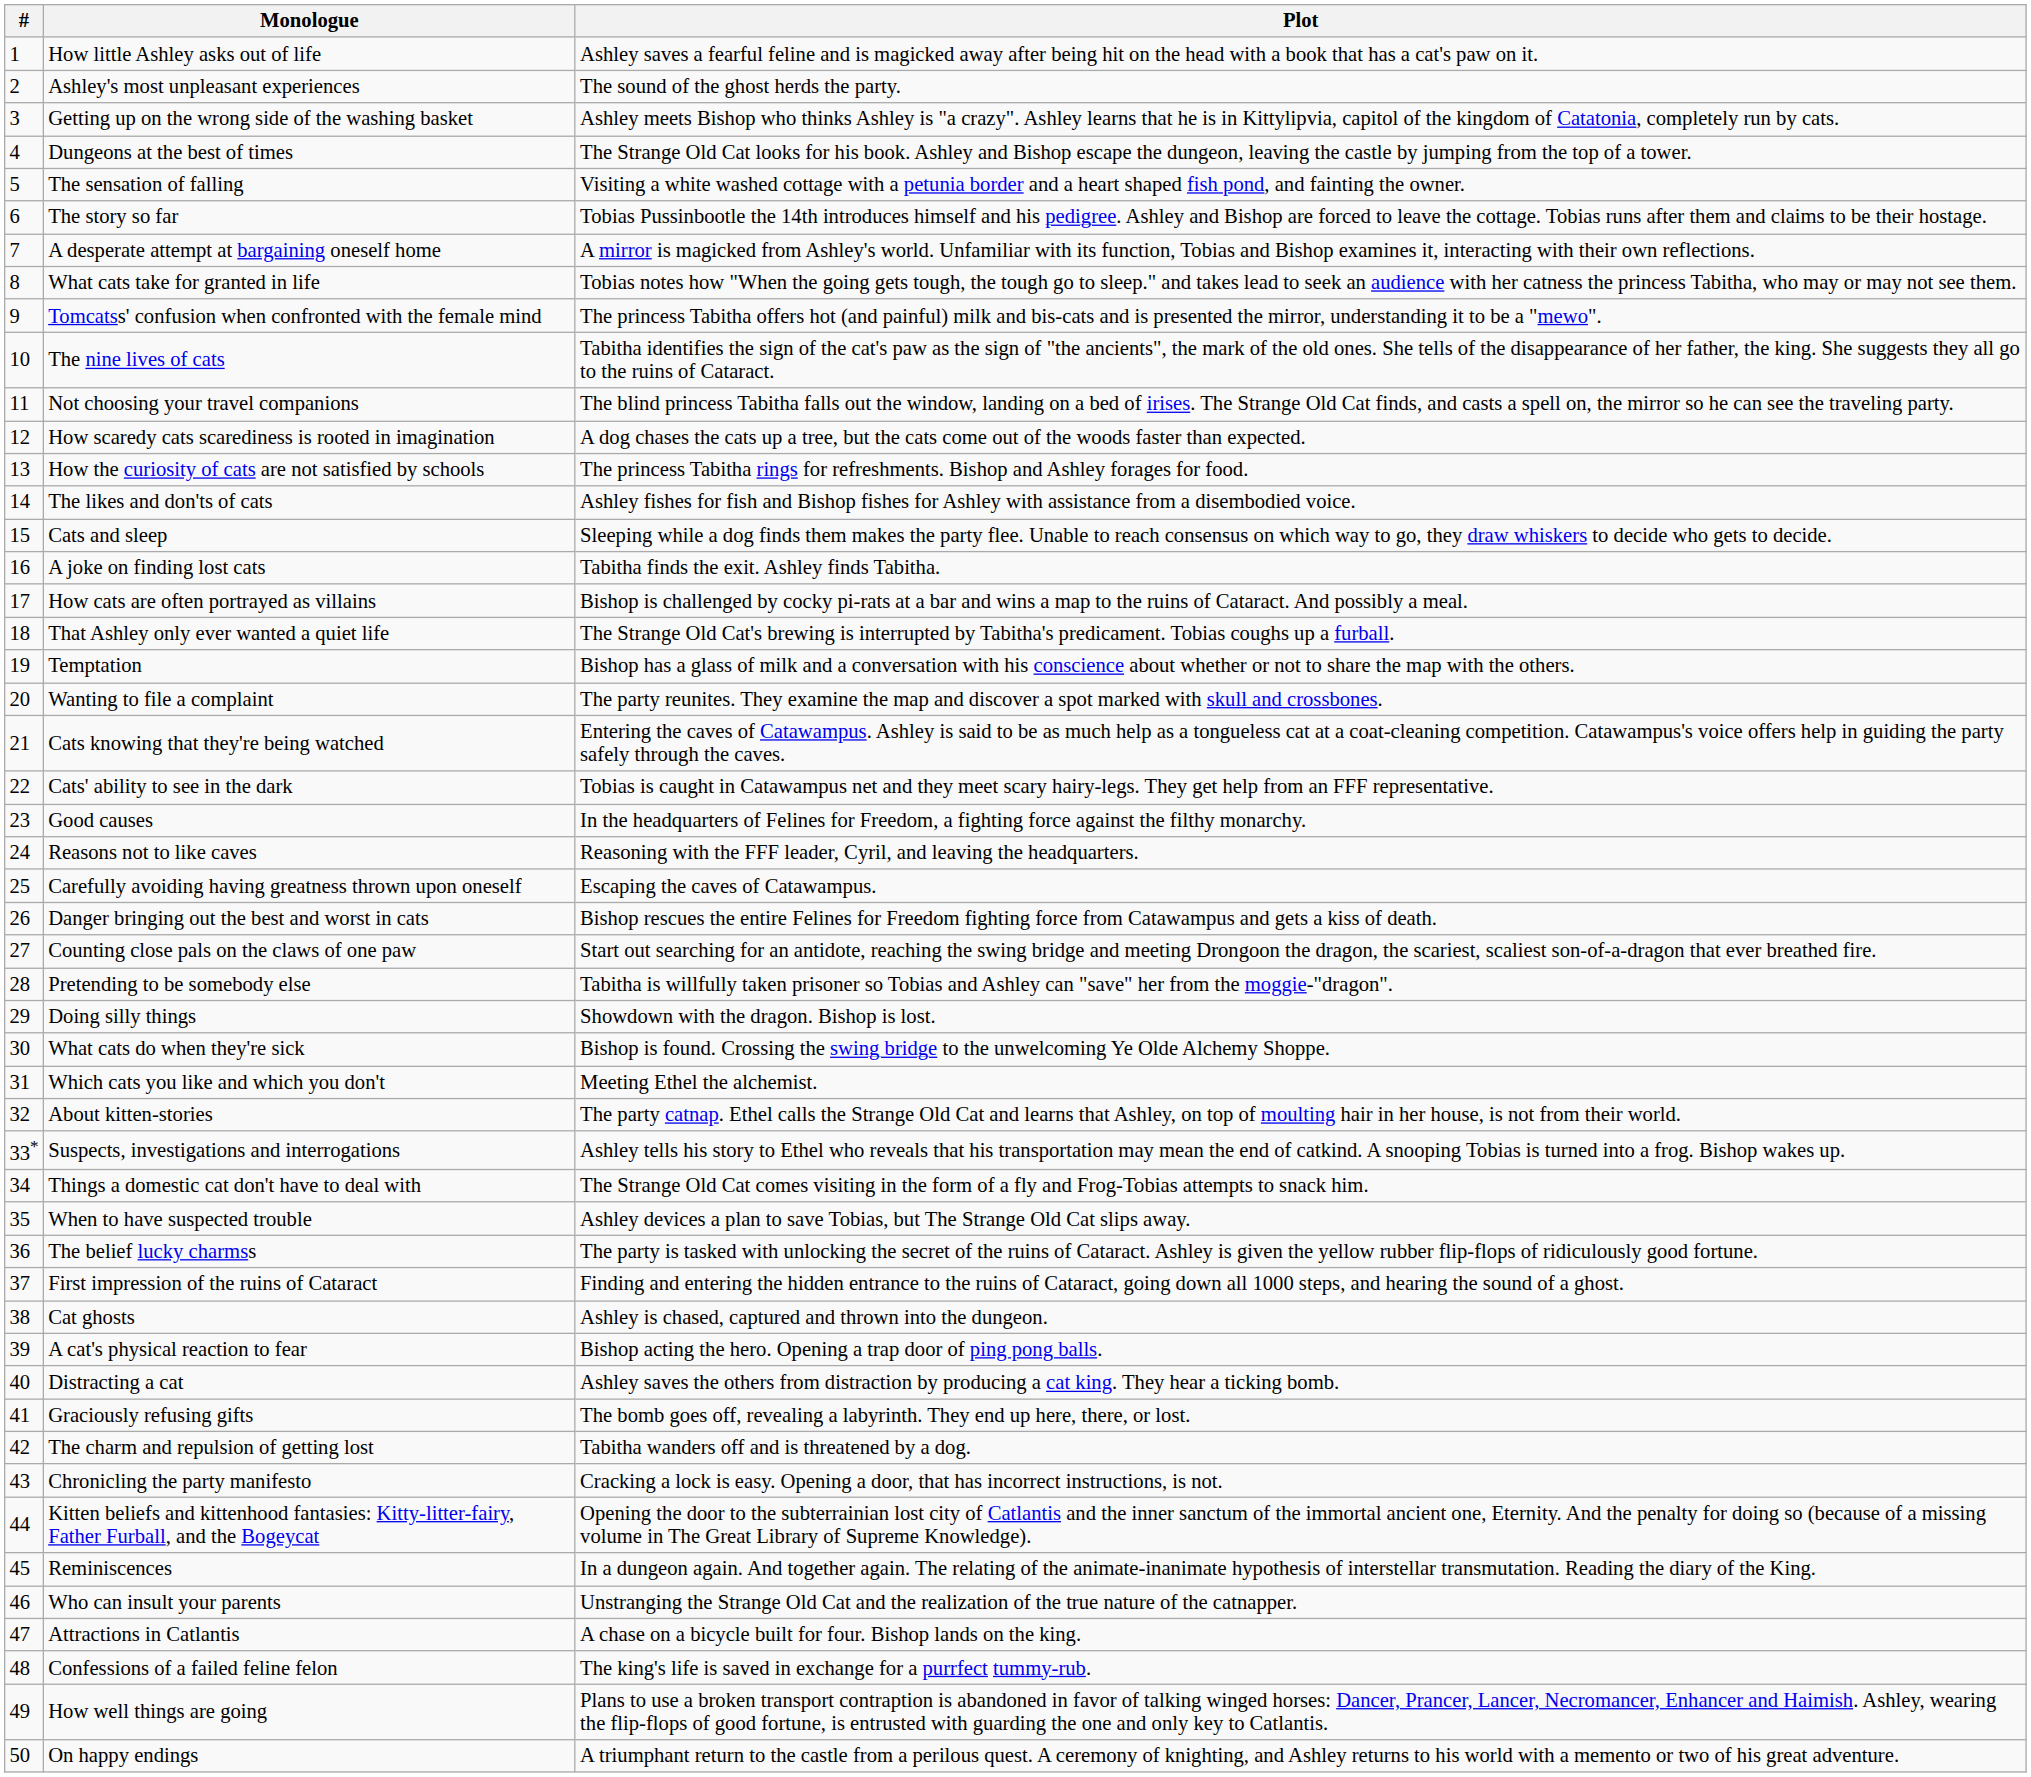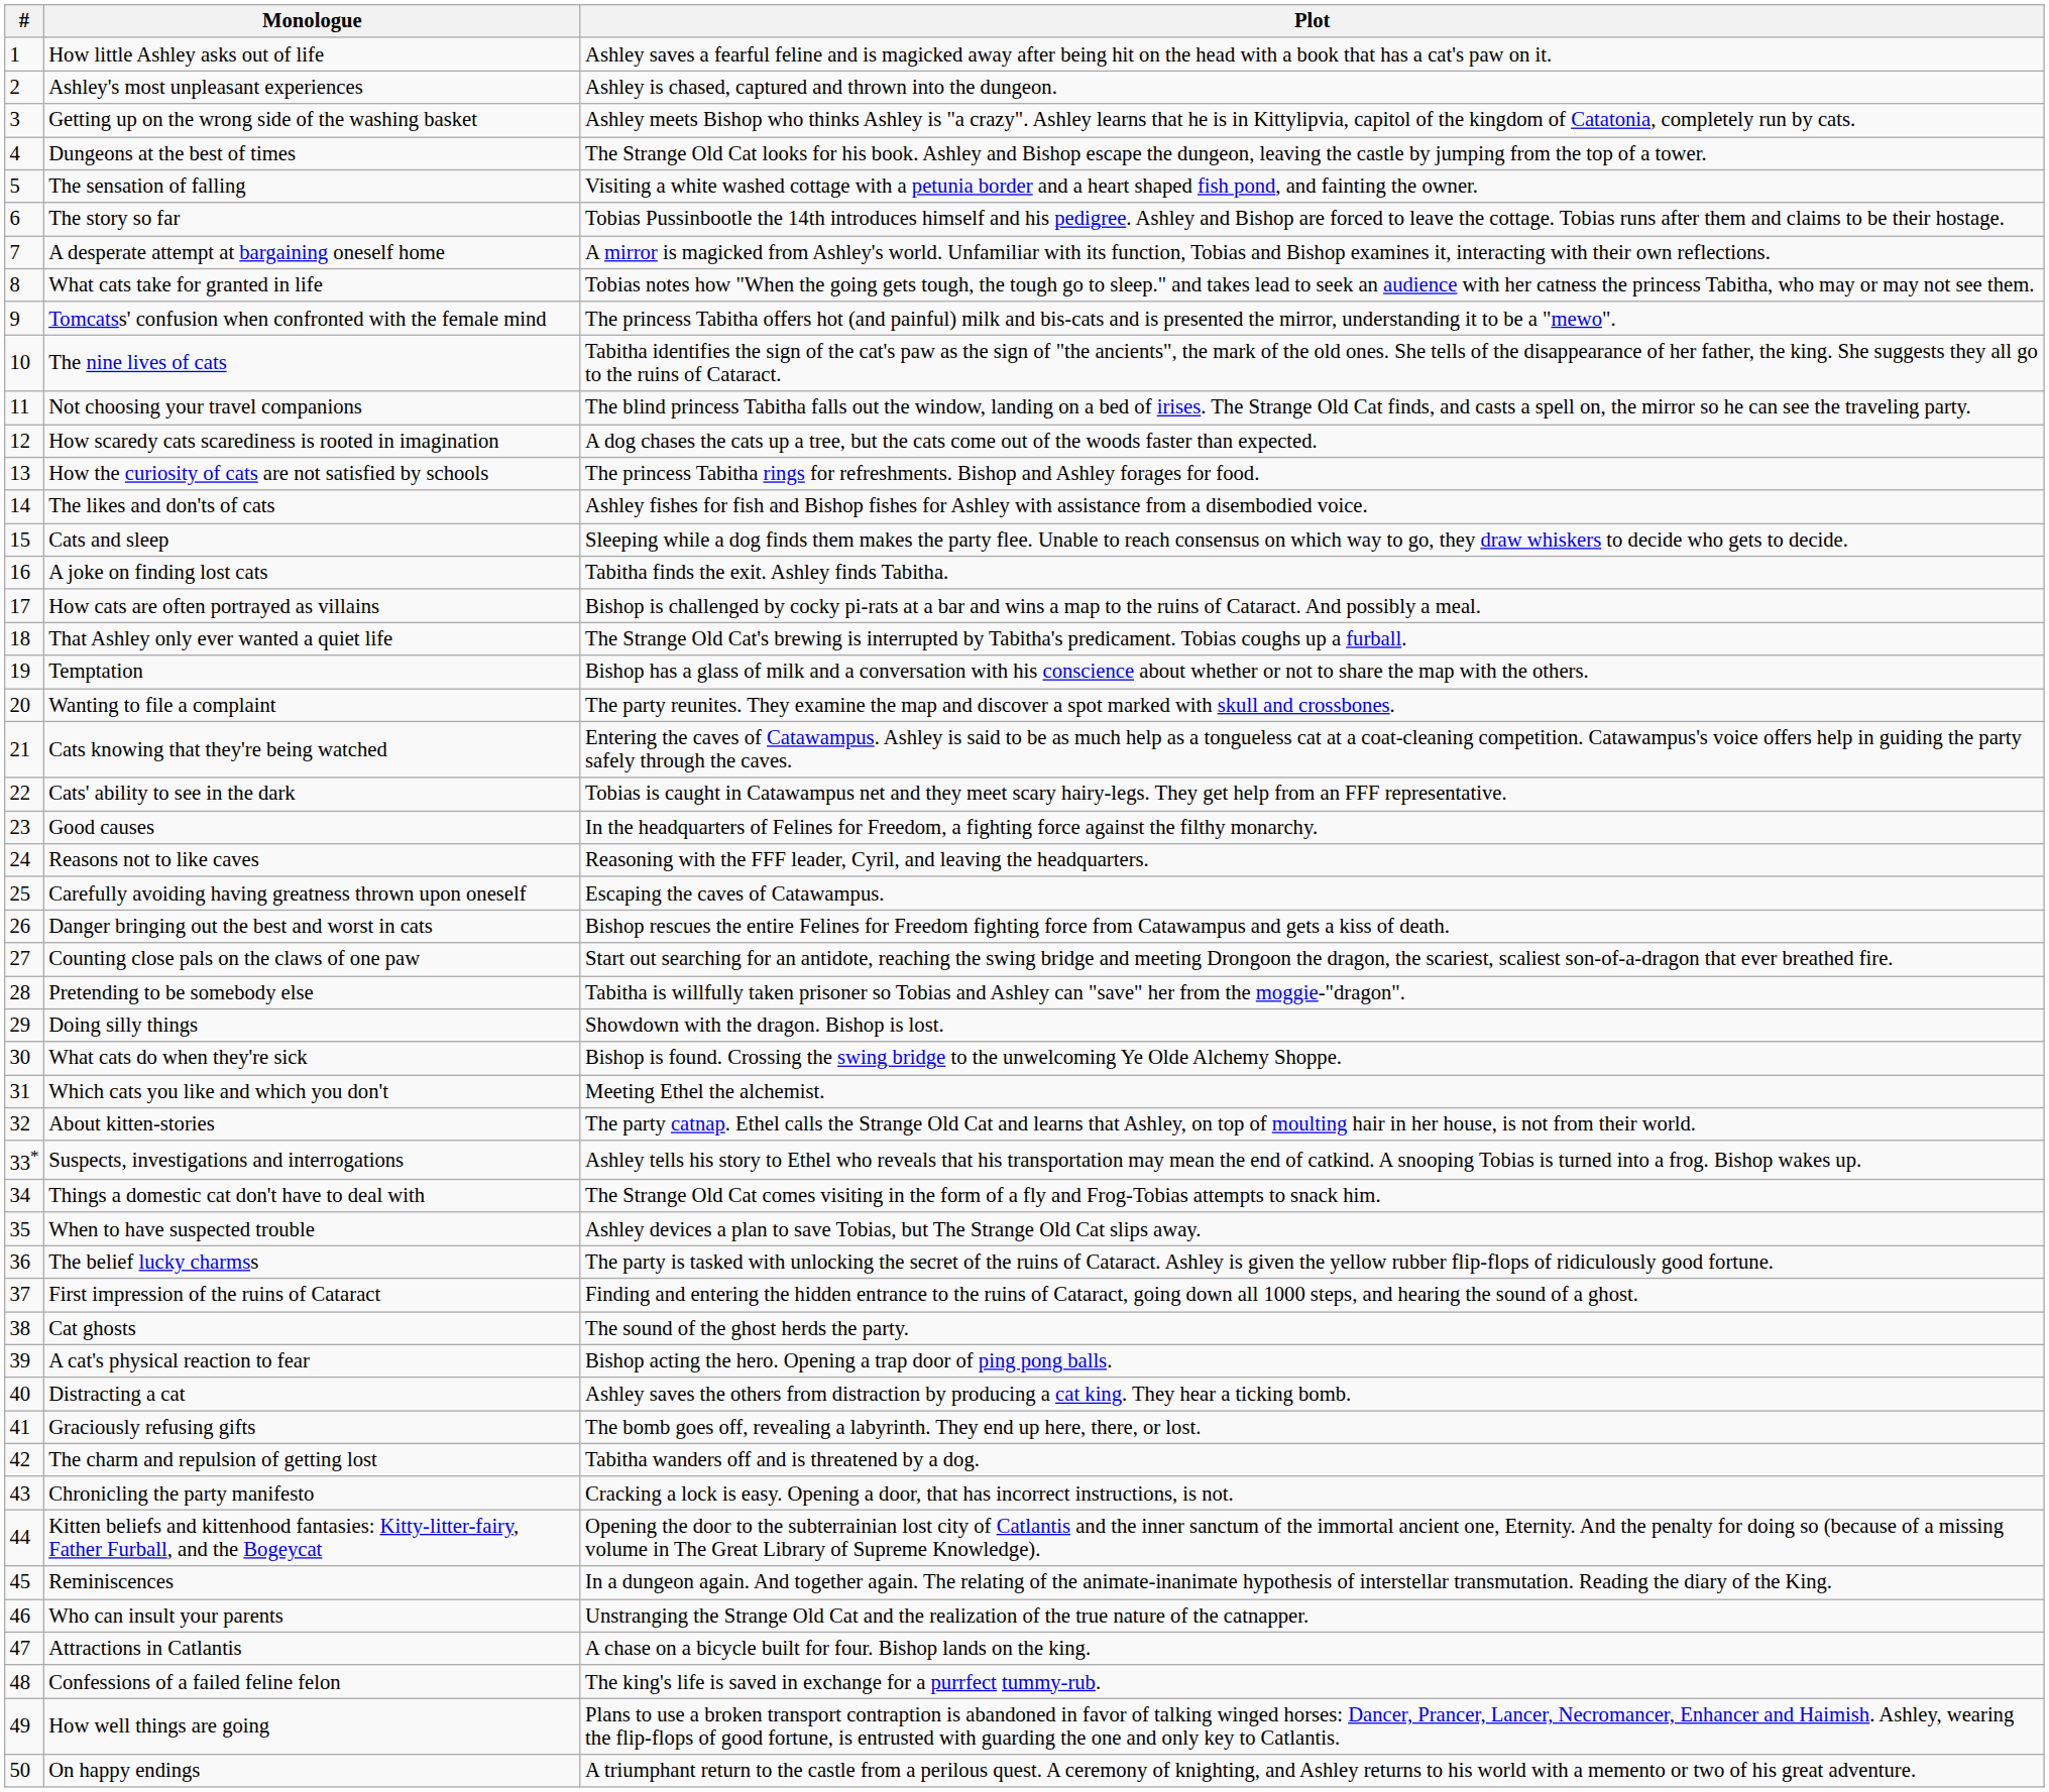 <table class="wikitable sortable">
 <tr>
 <th>#</th>
 <th>Monologue</th>
 <th>Plot</th>
 </tr>
 <tr>
 <td>1</td>
 <td>How little Ashley asks out of life</td>
 <td>Ashley saves a fearful feline and is magicked away after being hit on the head with a book that has a cat's paw on it.</td>
 </tr>
 <tr>
 <td>2</td>
 <td>Ashley's most unpleasant experiences</td>
-<td>The sound of the ghost herds the party.</td>
+<td>Ashley is chased, captured and thrown into the dungeon.</td>
 </tr>
 <tr>
 <td>3</td>
 <td>Getting up on the wrong side of the washing basket</td>
 <td>Ashley meets Bishop who thinks Ashley is "a crazy". Ashley learns that he is in Kittylipvia, capitol of the kingdom of <a href='#'>Catatonia</a>, completely run by cats.</td>
 </tr>
 <tr>
 <td>4</td>
 <td>Dungeons at the best of times</td>
 <td>The Strange Old Cat looks for his book. Ashley and Bishop escape the dungeon, leaving the castle by jumping from the top of a tower.</td>
 </tr>
 <tr>
 <td>5</td>
 <td>The sensation of falling</td>
 <td>Visiting a white washed cottage with a <a href='#'>petunia border</a> and a heart shaped <a href='#'>fish pond</a>, and fainting the owner.</td>
 </tr>
 <tr>
 <td>6</td>
 <td>The story so far</td>
 <td>Tobias Pussinbootle the 14th introduces himself and his <a href='#'>pedigree</a>. Ashley and Bishop are forced to leave the cottage. Tobias runs after them and claims to be their hostage.</td>
 </tr>
 <tr>
 <td>7</td>
 <td>A desperate attempt at <a href='#'>bargaining</a> oneself home</td>
 <td>A <a href='#'>mirror</a> is magicked from Ashley's world. Unfamiliar with its function, Tobias and Bishop examines it, interacting with their own reflections.</td>
 </tr>
 <tr>
 <td>8</td>
 <td>What cats take for granted in life</td>
 <td>Tobias notes how "When the going gets tough, the tough go to sleep." and takes lead to seek an <a href='#'>audience</a> with her catness the princess Tabitha, who may or may not see them.</td>
 </tr>
 <tr>
 <td>9</td>
 <td><a href='#'>Tomcats</a>s' confusion when confronted with the female mind</td>
 <td>The princess Tabitha offers hot (and painful) milk and bis-cats and is presented the mirror, understanding it to be a "<a href='#'>mewo</a>".</td>
 </tr>
 <tr>
 <td>10</td>
 <td>The <a href='#'>nine lives of cats</a></td>
 <td>Tabitha identifies the sign of the cat's paw as the sign of "the ancients", the mark of the old ones. She tells of the disappearance of her father, the king. She suggests they all go to the ruins of Cataract.</td>
 </tr>
 <tr>
 <td>11</td>
 <td>Not choosing your travel companions</td>
 <td>The blind princess Tabitha falls out the window, landing on a bed of <a href='#'>irises</a>. The Strange Old Cat finds, and casts a spell on, the mirror so he can see the traveling party.</td>
 </tr>
 <tr>
 <td>12</td>
 <td>How scaredy cats scarediness is rooted in imagination</td>
 <td>A dog chases the cats up a tree, but the cats come out of the woods faster than expected.</td>
 </tr>
 <tr>
 <td>13</td>
 <td>How the <a href='#'>curiosity of cats</a> are not satisfied by schools</td>
 <td>The princess Tabitha <a href='#'>rings</a> for refreshments. Bishop and Ashley forages for food.</td>
 </tr>
 <tr>
 <td>14</td>
 <td>The likes and don'ts of cats</td>
 <td>Ashley fishes for fish and Bishop fishes for Ashley with assistance from a disembodied voice.</td>
 </tr>
 <tr>
 <td>15</td>
 <td>Cats and sleep</td>
 <td>Sleeping while a dog finds them makes the party flee. Unable to reach consensus on which way to go, they <a href='#'>draw whiskers</a> to decide who gets to decide.</td>
 </tr>
 <tr>
 <td>16</td>
 <td>A joke on finding lost cats</td>
 <td>Tabitha finds the exit. Ashley finds Tabitha.</td>
 </tr>
 <tr>
 <td>17</td>
 <td>How cats are often portrayed as villains</td>
 <td>Bishop is challenged by cocky pi-rats at a bar and wins a map to the ruins of Cataract. And possibly a meal.</td>
 </tr>
 <tr>
 <td>18</td>
 <td>That Ashley only ever wanted a quiet life</td>
 <td>The Strange Old Cat's brewing is interrupted by Tabitha's predicament. Tobias coughs up a <a href='#'>furball</a>.</td>
 </tr>
 <tr>
 <td>19</td>
 <td>Temptation</td>
 <td>Bishop has a glass of milk and a conversation with his <a href='#'>conscience</a> about whether or not to share the map with the others.</td>
 </tr>
 <tr>
 <td>20</td>
 <td>Wanting to file a complaint</td>
 <td>The party reunites. They examine the map and discover a spot marked with <a href='#'>skull and crossbones</a>.</td>
 </tr>
 <tr>
 <td>21</td>
 <td>Cats knowing that they're being watched</td>
 <td>Entering the caves of <a href='#'>Catawampus</a>. Ashley is said to be as much help as a tongueless cat at a coat-cleaning competition. Catawampus's voice offers help in guiding the party safely through the caves.</td>
 </tr>
 <tr>
 <td>22</td>
 <td>Cats' ability to see in the dark</td>
 <td>Tobias is caught in Catawampus net and they meet scary hairy-legs. They get help from an FFF representative.</td>
 </tr>
 <tr>
 <td>23</td>
 <td>Good causes</td>
 <td>In the headquarters of Felines for Freedom, a fighting force against the filthy monarchy.</td>
 </tr>
 <tr>
 <td>24</td>
 <td>Reasons not to like caves</td>
 <td>Reasoning with the FFF leader, Cyril, and leaving the headquarters.</td>
 </tr>
 <tr>
 <td>25</td>
 <td>Carefully avoiding having greatness thrown upon oneself</td>
 <td>Escaping the caves of Catawampus.</td>
 </tr>
 <tr>
 <td>26</td>
 <td>Danger bringing out the best and worst in cats</td>
 <td>Bishop rescues the entire Felines for Freedom fighting force from Catawampus and gets a kiss of death.</td>
 </tr>
 <tr>
 <td>27</td>
 <td>Counting close pals on the claws of one paw</td>
 <td>Start out searching for an antidote, reaching the swing bridge and meeting Drongoon the dragon, the scariest, scaliest son-of-a-dragon that ever breathed fire.</td>
 </tr>
 <tr>
 <td>28</td>
 <td>Pretending to be somebody else</td>
 <td>Tabitha is willfully taken prisoner so Tobias and Ashley can "save" her from the <a href='#'>moggie</a>-"dragon".</td>
 </tr>
 <tr>
 <td>29</td>
 <td>Doing silly things</td>
 <td>Showdown with the dragon. Bishop is lost.</td>
 </tr>
 <tr>
 <td>30</td>
 <td>What cats do when they're sick</td>
 <td>Bishop is found. Crossing the <a href='#'>swing bridge</a> to the unwelcoming Ye Olde Alchemy Shoppe.</td>
 </tr>
 <tr>
 <td>31</td>
 <td>Which cats you like and which you don't</td>
 <td>Meeting Ethel the alchemist.</td>
 </tr>
 <tr>
 <td>32</td>
 <td>About kitten-stories</td>
 <td>The party <a href='#'>catnap</a>. Ethel calls the Strange Old Cat and learns that Ashley, on top of <a href='#'>moulting</a> hair in her house, is not from their world.</td>
 </tr>
 <tr>
 <td>33<sup>*</sup></td>
 <td>Suspects, investigations and interrogations</td>
 <td>Ashley tells his story to Ethel who reveals that his transportation may mean the end of catkind. A snooping Tobias is turned into a frog. Bishop wakes up.</td>
 </tr>
 <tr>
 <td>34</td>
 <td>Things a domestic cat don't have to deal with</td>
 <td>The Strange Old Cat comes visiting in the form of a fly and Frog-Tobias attempts to snack him.</td>
 </tr>
 <tr>
 <td>35</td>
 <td>When to have suspected trouble</td>
 <td>Ashley devices a plan to save Tobias, but The Strange Old Cat slips away.</td>
 </tr>
 <tr>
 <td>36</td>
 <td>The belief <a href='#'>lucky charms</a>s</td>
 <td>The party is tasked with unlocking the secret of the ruins of Cataract. Ashley is given the yellow rubber flip-flops of ridiculously good fortune.</td>
 </tr>
 <tr>
 <td>37</td>
 <td>First impression of the ruins of Cataract</td>
 <td>Finding and entering the hidden entrance to the ruins of Cataract, going down all 1000 steps, and hearing the sound of a ghost.</td>
 </tr>
 <tr>
 <td>38</td>
 <td>Cat ghosts</td>
-<td>Ashley is chased, captured and thrown into the dungeon.</td>
+<td>The sound of the ghost herds the party.</td>
 </tr>
 <tr>
 <td>39</td>
 <td>A cat's physical reaction to fear</td>
 <td>Bishop acting the hero. Opening a trap door of <a href='#'>ping pong balls</a>.</td>
 </tr>
 <tr>
 <td>40</td>
 <td>Distracting a cat</td>
 <td>Ashley saves the others from distraction by producing a <a href='#'>cat king</a>. They hear a ticking bomb.</td>
 </tr>
 <tr>
 <td>41</td>
 <td>Graciously refusing gifts</td>
 <td>The bomb goes off, revealing a labyrinth. They end up here, there, or lost.</td>
 </tr>
 <tr>
 <td>42</td>
 <td>The charm and repulsion of getting lost</td>
 <td>Tabitha wanders off and is threatened by a dog.</td>
 </tr>
 <tr>
 <td>43</td>
 <td>Chronicling the party manifesto</td>
 <td>Cracking a lock is easy. Opening a door, that has incorrect instructions, is not.</td>
 </tr>
 <tr>
 <td>44</td>
 <td>Kitten beliefs and kittenhood fantasies: <a href='#'>Kitty-litter-fairy</a>, <a href='#'>Father Furball</a>, and the <a href='#'>Bogeycat</a></td>
 <td>Opening the door to the subterrainian lost city of <a href='#'>Catlantis</a> and the inner sanctum of the immortal ancient one, Eternity. And the penalty for doing so (because of a missing volume in The Great Library of Supreme Knowledge).</td>
 </tr>
 <tr>
 <td>45</td>
 <td>Reminiscences</td>
 <td>In a dungeon again. And together again. The relating of the animate-inanimate hypothesis of interstellar transmutation. Reading the diary of the King.</td>
 </tr>
 <tr>
 <td>46</td>
 <td>Who can insult your parents</td>
 <td>Unstranging the Strange Old Cat and the realization of the true nature of the catnapper.</td>
 </tr>
 <tr>
 <td>47</td>
 <td>Attractions in Catlantis</td>
 <td>A chase on a bicycle built for four. Bishop lands on the king.</td>
 </tr>
 <tr>
 <td>48</td>
 <td>Confessions of a failed feline felon</td>
 <td>The king's life is saved in exchange for a <a href='#'>purrfect</a> <a href='#'>tummy-rub</a>.</td>
 </tr>
 <tr>
 <td>49</td>
 <td>How well things are going</td>
 <td>Plans to use a broken transport contraption is abandoned in favor of talking winged horses: <a href='#'>Dancer, Prancer, Lancer, Necromancer, Enhancer and Haimish</a>. Ashley, wearing the flip-flops of good fortune, is entrusted with guarding the one and only key to Catlantis.</td>
 </tr>
 <tr>
 <td>50</td>
 <td>On happy endings</td>
 <td>A triumphant return to the castle from a perilous quest. A ceremony of knighting, and Ashley returns to his world with a memento or two of his great adventure.</td>
 </tr>
 </table>
